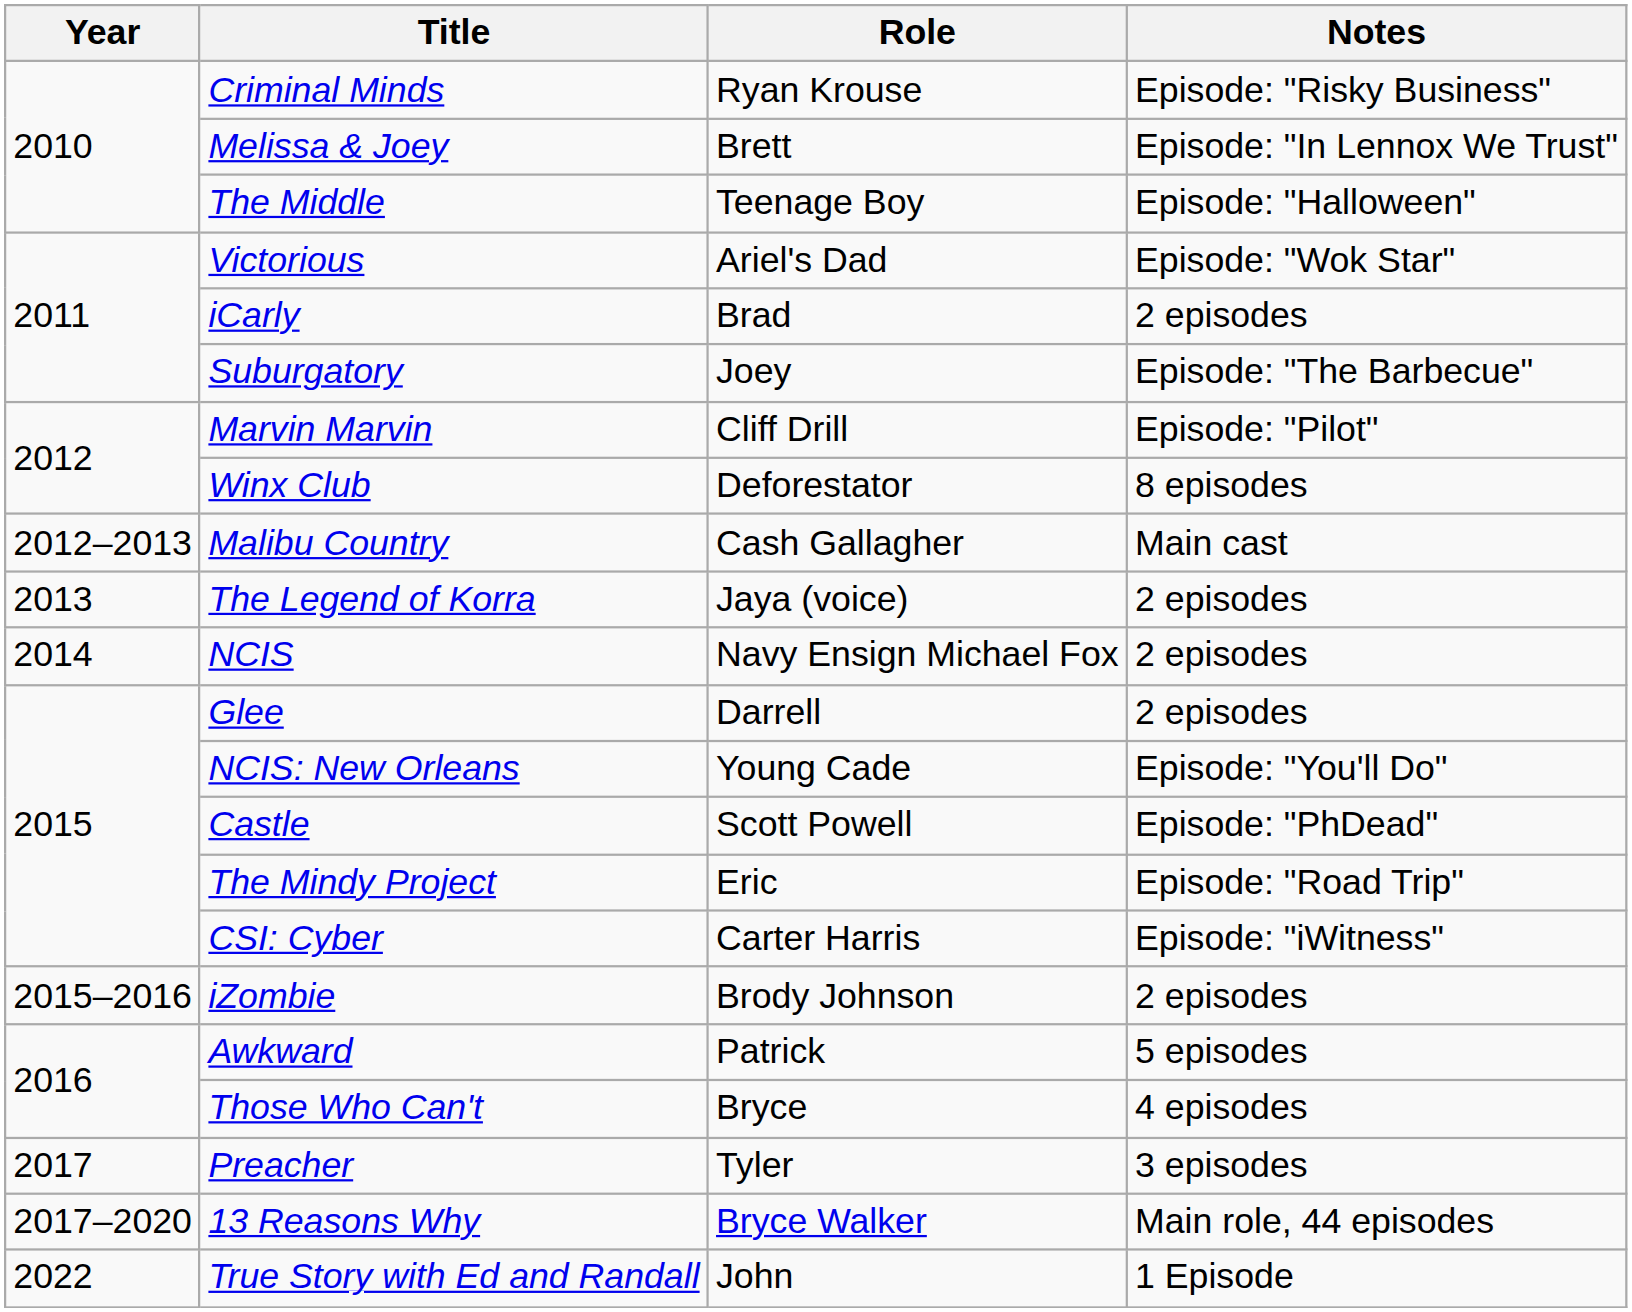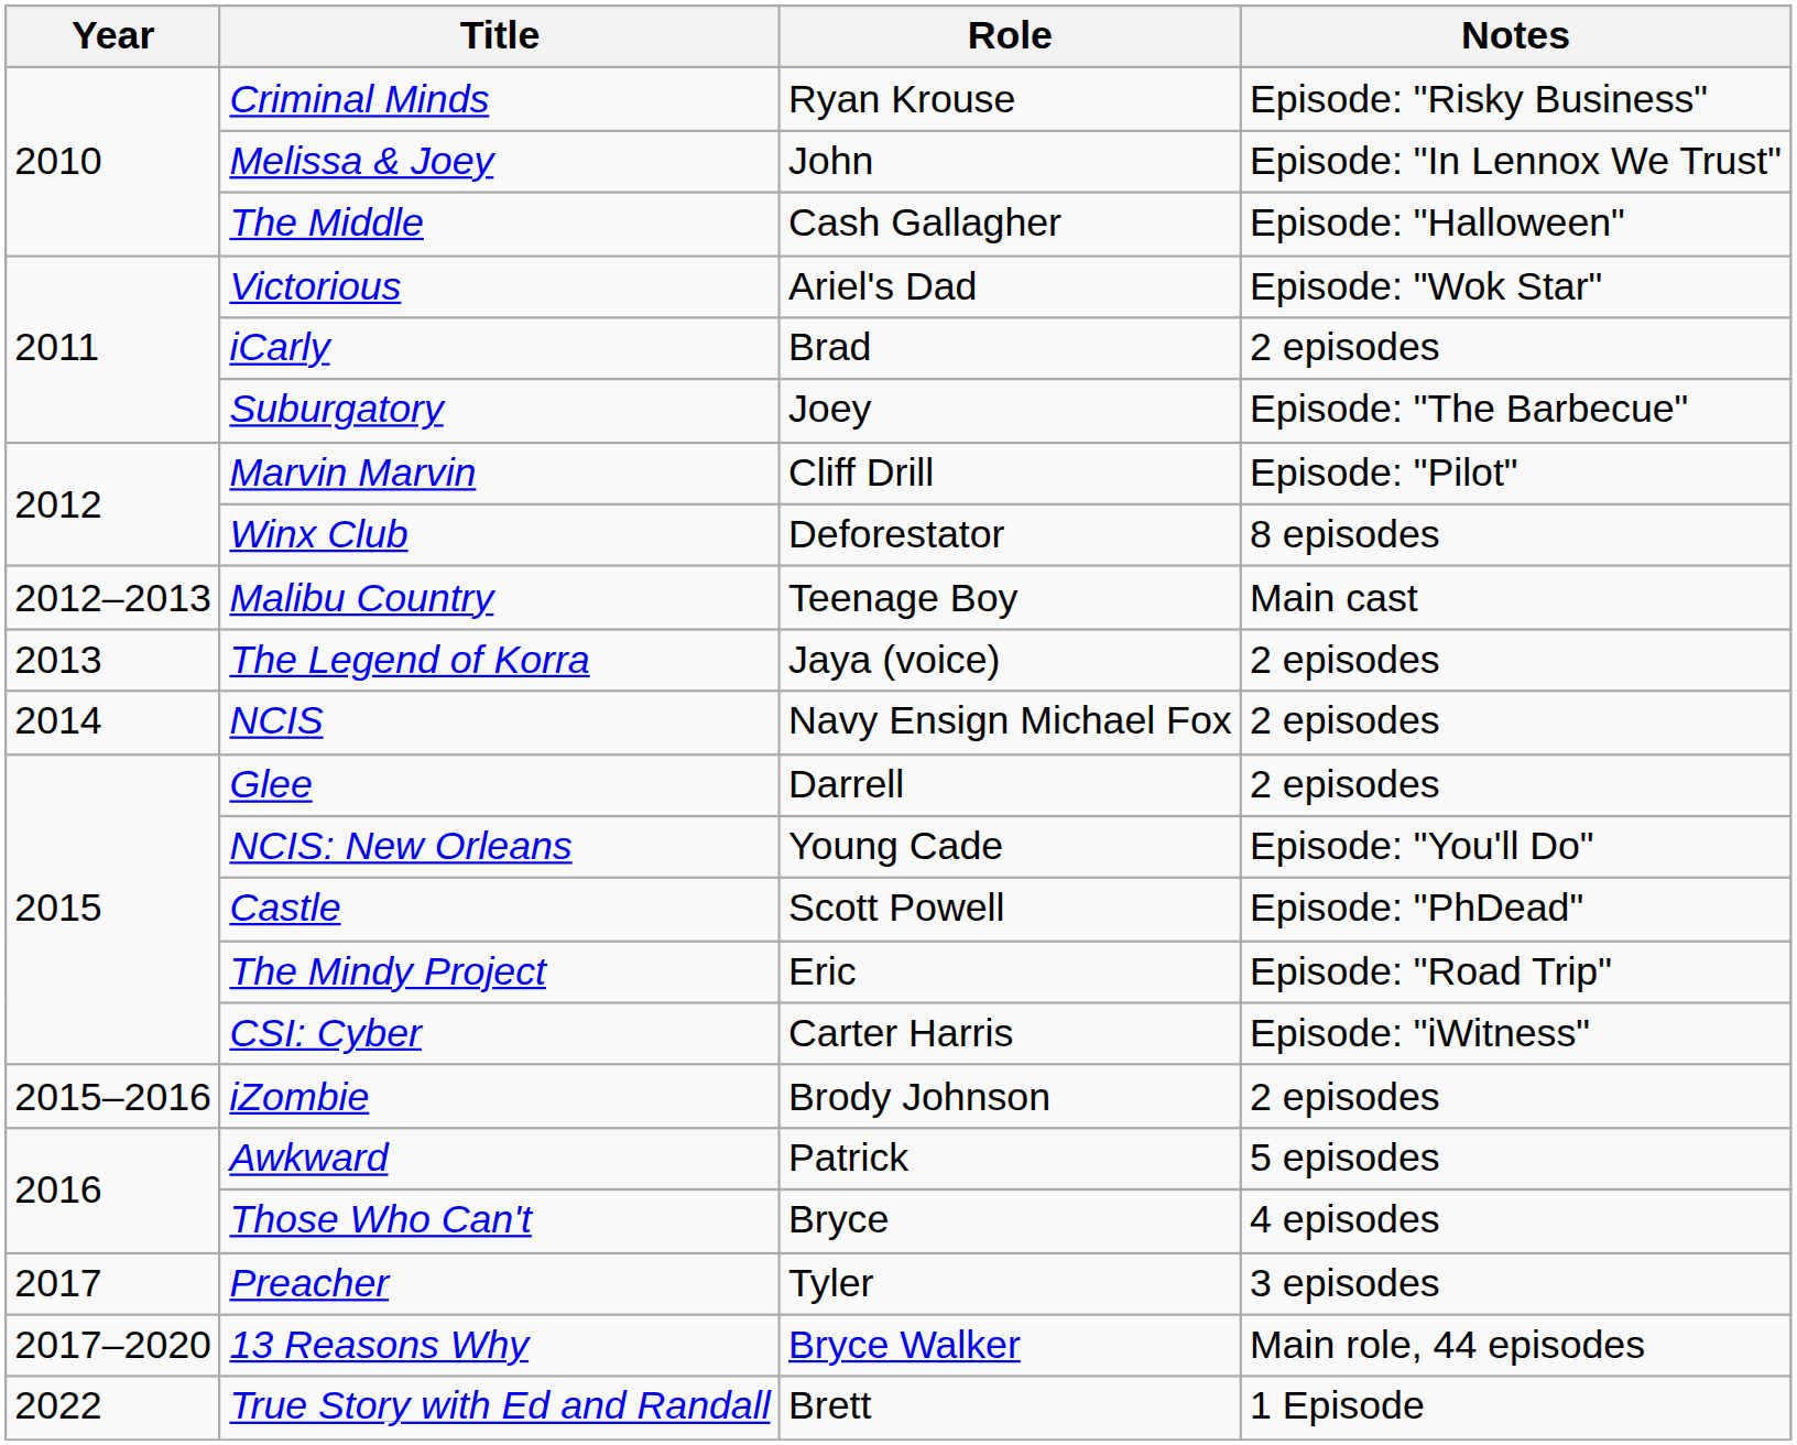 <table class="wikitable sortable">
 <tr>
 <th>Year</th>
 <th>Title</th>
 <th>Role</th>
 <th>Notes</th>
 </tr>
 <tr>
 <td rowspan="3">2010</td>
 <td><em><a href='#'>Criminal Minds</a></em></td>
 <td>Ryan Krouse</td>
 <td>Episode: "Risky Business"</td>
 </tr>
 <tr>
 <td><em><a href='#'>Melissa & Joey</a></em></td>
-<td>Brett</td>
+<td>John</td>
 <td>Episode: "In Lennox We Trust"</td>
 </tr>
 <tr>
 <td><em><a href='#'>The Middle</a></em></td>
-<td>Teenage Boy</td>
+<td>Cash Gallagher</td>
 <td>Episode: "Halloween"</td>
 </tr>
 <tr>
 <td rowspan="3">2011</td>
 <td><em><a href='#'>Victorious</a></em></td>
 <td>Ariel's Dad</td>
 <td>Episode: "Wok Star"</td>
 </tr>
 <tr>
 <td><em><a href='#'>iCarly</a></em></td>
 <td>Brad</td>
 <td>2 episodes</td>
 </tr>
 <tr>
 <td><em><a href='#'>Suburgatory</a></em></td>
 <td>Joey</td>
 <td>Episode: "The Barbecue"</td>
 </tr>
 <tr>
 <td rowspan="2">2012</td>
 <td><em><a href='#'>Marvin Marvin</a></em></td>
 <td>Cliff Drill</td>
 <td>Episode: "Pilot"</td>
 </tr>
 <tr>
 <td><em><a href='#'>Winx Club</a></em></td>
 <td>Deforestator</td>
 <td>8 episodes</td>
 </tr>
 <tr>
 <td>2012–2013</td>
 <td><em><a href='#'>Malibu Country</a></em></td>
-<td>Cash Gallagher</td>
+<td>Teenage Boy</td>
 <td>Main cast</td>
 </tr>
 <tr>
 <td>2013</td>
 <td><em><a href='#'>The Legend of Korra</a></em></td>
 <td>Jaya (voice)</td>
 <td>2 episodes</td>
 </tr>
 <tr>
 <td>2014</td>
 <td><em><a href='#'>NCIS</a></em></td>
 <td>Navy Ensign Michael Fox</td>
 <td>2 episodes</td>
 </tr>
 <tr>
 <td rowspan="5">2015</td>
 <td><em><a href='#'>Glee</a></em></td>
 <td>Darrell</td>
 <td>2 episodes</td>
 </tr>
 <tr>
 <td><em><a href='#'>NCIS: New Orleans</a></em></td>
 <td>Young Cade</td>
 <td>Episode: "You'll Do"</td>
 </tr>
 <tr>
 <td><em><a href='#'>Castle</a></em></td>
 <td>Scott Powell</td>
 <td>Episode: "PhDead"</td>
 </tr>
 <tr>
 <td><em><a href='#'>The Mindy Project</a></em></td>
 <td>Eric</td>
 <td>Episode: "Road Trip"</td>
 </tr>
 <tr>
 <td><em><a href='#'>CSI: Cyber</a></em></td>
 <td>Carter Harris</td>
 <td>Episode: "iWitness"</td>
 </tr>
 <tr>
 <td>2015–2016</td>
 <td><em><a href='#'>iZombie</a></em></td>
 <td>Brody Johnson</td>
 <td>2 episodes</td>
 </tr>
 <tr>
 <td rowspan="2">2016</td>
 <td><em><a href='#'>Awkward</a></em></td>
 <td>Patrick</td>
 <td>5 episodes</td>
 </tr>
 <tr>
 <td><em><a href='#'>Those Who Can't</a></em></td>
 <td>Bryce</td>
 <td>4 episodes</td>
 </tr>
 <tr>
 <td>2017</td>
 <td><a href='#'><em>Preacher</em></a></td>
 <td>Tyler</td>
 <td>3 episodes</td>
 </tr>
 <tr>
 <td>2017–2020</td>
 <td><em><a href='#'>13 Reasons Why</a></em></td>
 <td><a href='#'>Bryce Walker</a></td>
 <td>Main role, 44 episodes</td>
 </tr>
 <tr>
 <td>2022</td>
 <td><a href='#'><em>True Story with Ed and Randall</em></a></td>
-<td>John</td>
+<td>Brett</td>
 <td>1 Episode</td>
 </tr>
 </table>
